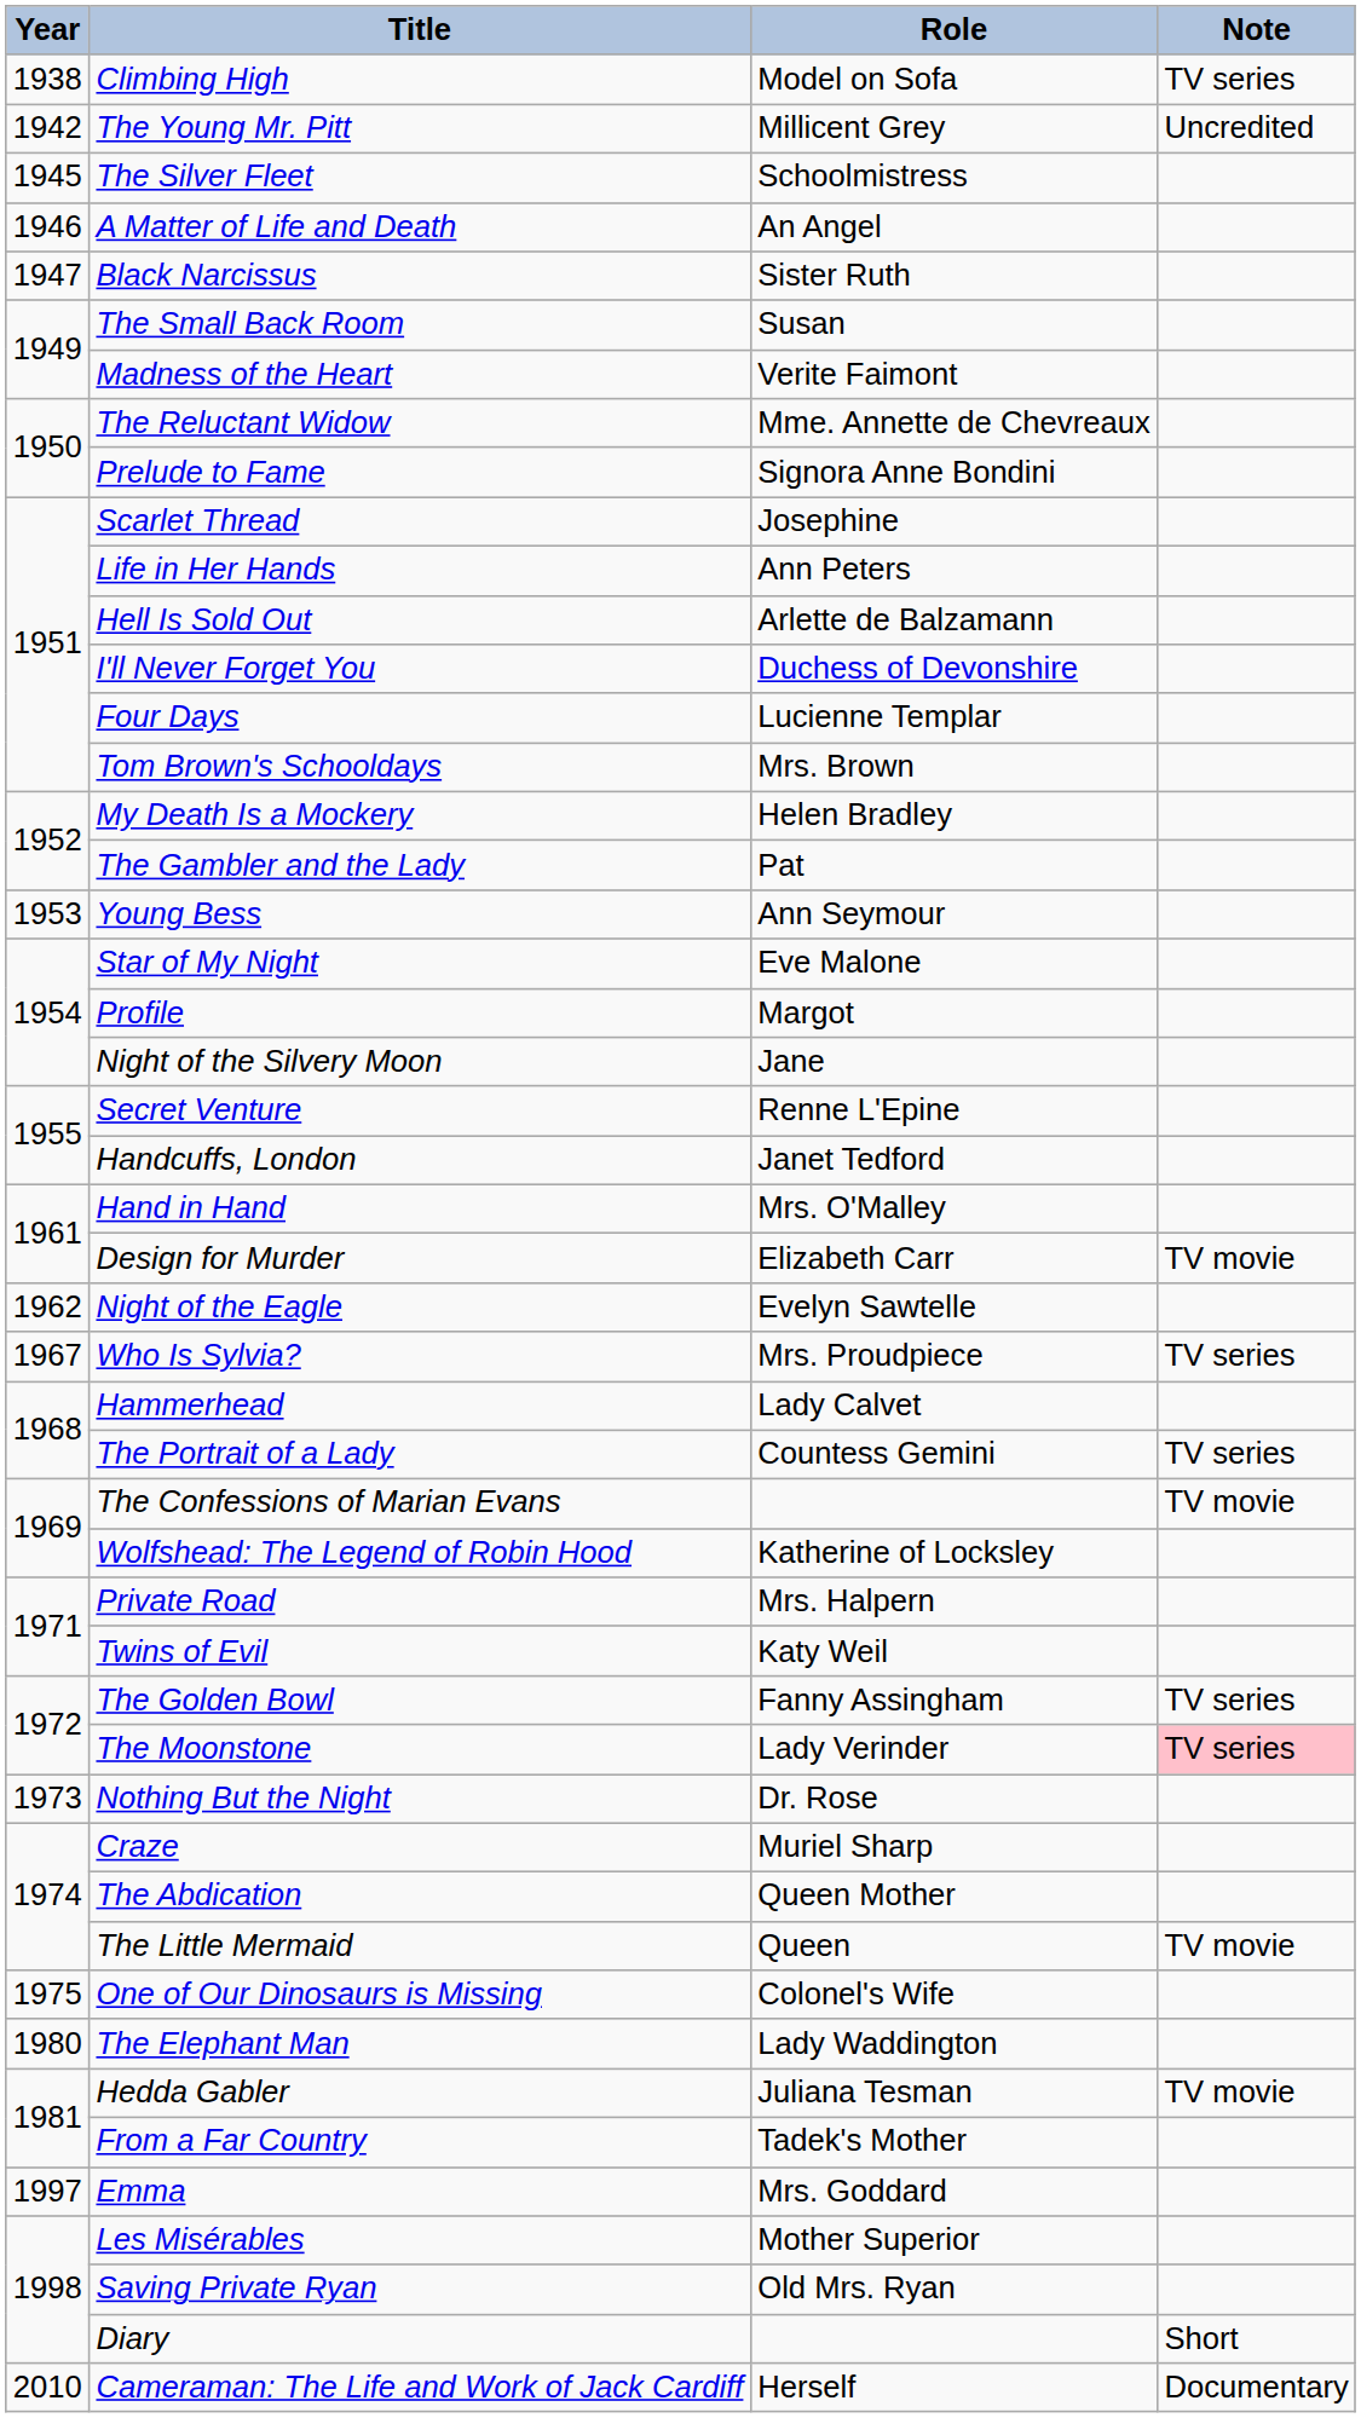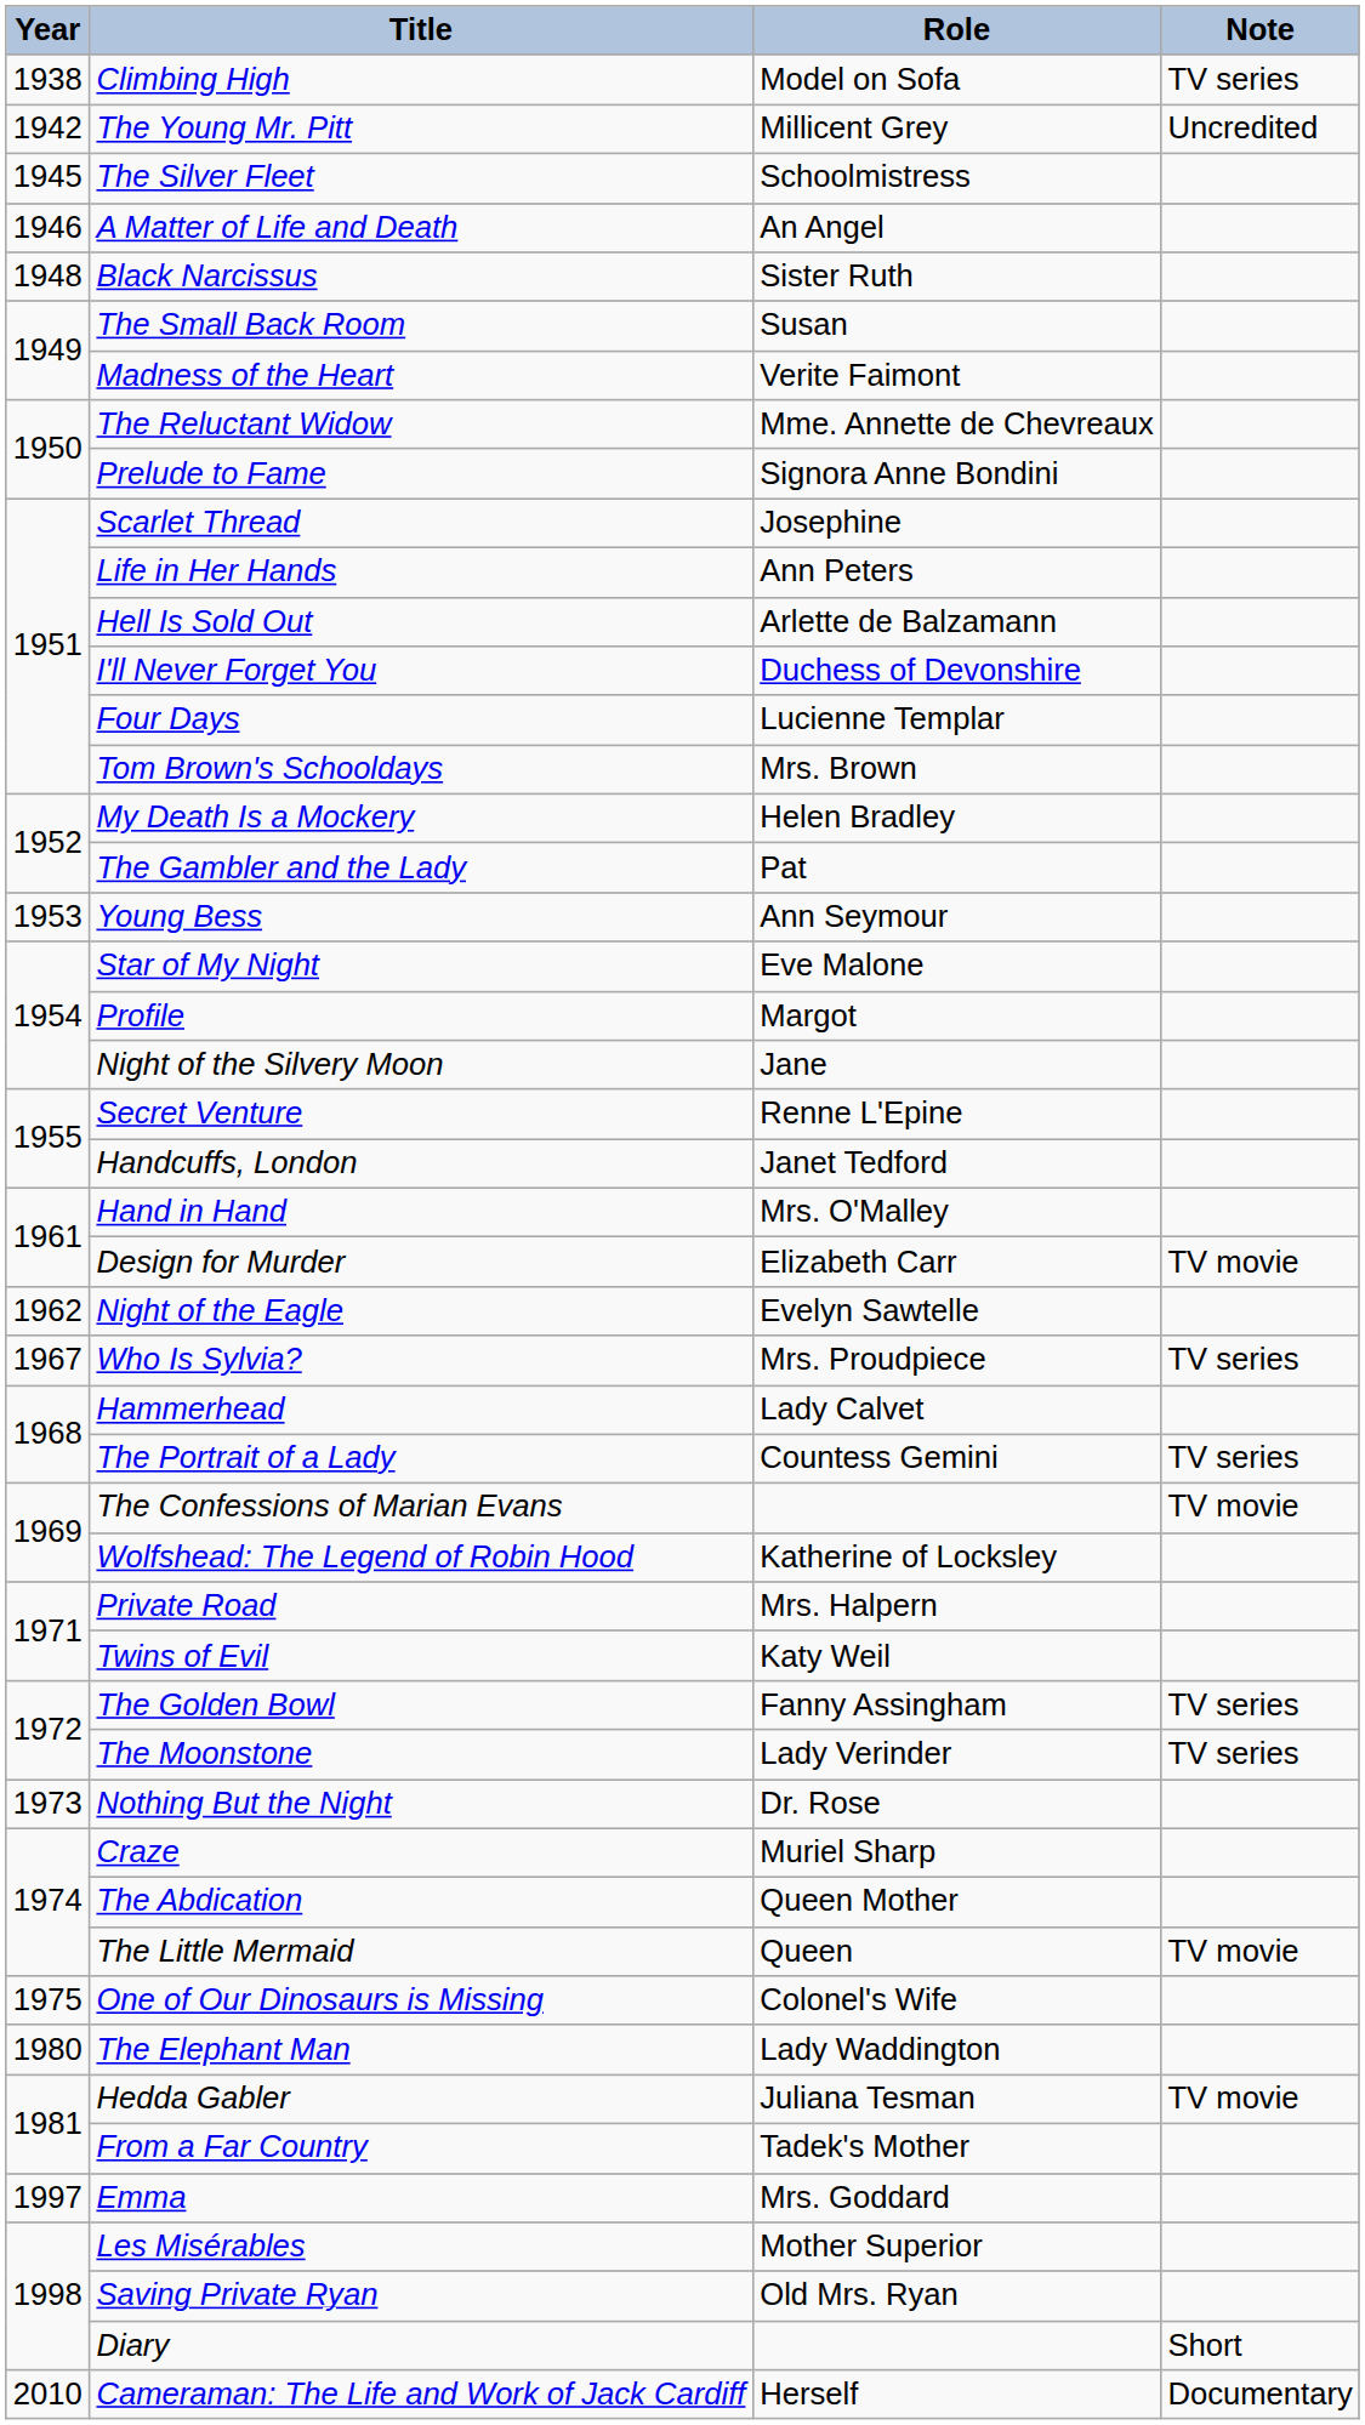 <table class="wikitable">
 <tr>
 <th style="background:#B0C4DE;">Year</th>
 <th style="background:#B0C4DE;">Title</th>
 <th style="background:#B0C4DE;">Role</th>
 <th style="background:#B0C4DE;">Note</th>
 </tr>
 <tr>
 <td>1938</td>
 <td><em><a href='#'>Climbing High</a></em></td>
 <td>Model on Sofa</td>
 <td>TV series</td>
 </tr>
 <tr>
 <td>1942</td>
 <td><em><a href='#'>The Young Mr. Pitt</a></em></td>
 <td>Millicent Grey</td>
 <td>Uncredited</td>
 </tr>
 <tr>
 <td>1945</td>
 <td><em><a href='#'>The Silver Fleet</a></em></td>
 <td>Schoolmistress</td>
 <td></td>
 </tr>
 <tr>
 <td>1946</td>
 <td><em><a href='#'>A Matter of Life and Death</a></em></td>
 <td>An Angel</td>
 <td></td>
 </tr>
 <tr>
-<td>1947</td>
+<td>1948</td>
 <td><em><a href='#'>Black Narcissus</a></em></td>
 <td>Sister Ruth</td>
 <td></td>
 </tr>
 <tr>
 <td rowspan=2>1949</td>
 <td><em><a href='#'>The Small Back Room</a></em></td>
 <td>Susan</td>
 <td></td>
 </tr>
 <tr>
 <td><em><a href='#'>Madness of the Heart</a></em></td>
 <td>Verite Faimont</td>
 <td></td>
 </tr>
 <tr>
 <td rowspan=2>1950</td>
 <td><em><a href='#'>The Reluctant Widow</a></em></td>
 <td>Mme. Annette de Chevreaux</td>
 <td></td>
 </tr>
 <tr>
 <td><em><a href='#'>Prelude to Fame</a></em></td>
 <td>Signora Anne Bondini</td>
 <td></td>
 </tr>
 <tr>
 <td rowspan=6>1951</td>
 <td><em><a href='#'>Scarlet Thread</a></em></td>
 <td>Josephine</td>
 <td></td>
 </tr>
 <tr>
 <td><em><a href='#'>Life in Her Hands</a></em></td>
 <td>Ann Peters</td>
 <td></td>
 </tr>
 <tr>
 <td><em><a href='#'>Hell Is Sold Out</a></em></td>
 <td>Arlette de Balzamann</td>
 <td></td>
 </tr>
 <tr>
 <td><em><a href='#'>I'll Never Forget You</a></em></td>
 <td><a href='#'>Duchess of Devonshire</a></td>
 <td></td>
 </tr>
 <tr>
 <td><em><a href='#'>Four Days</a></em></td>
 <td>Lucienne Templar</td>
 <td></td>
 </tr>
 <tr>
 <td><em><a href='#'>Tom Brown's Schooldays</a></em></td>
 <td>Mrs. Brown</td>
 <td></td>
 </tr>
 <tr>
 <td rowspan=2>1952</td>
 <td><em><a href='#'>My Death Is a Mockery</a></em></td>
 <td>Helen Bradley</td>
 <td></td>
 </tr>
 <tr>
 <td><em><a href='#'>The Gambler and the Lady</a></em></td>
 <td>Pat</td>
 <td></td>
 </tr>
 <tr>
 <td>1953</td>
 <td><em><a href='#'>Young Bess</a></em></td>
 <td>Ann Seymour</td>
 <td></td>
 </tr>
 <tr>
 <td rowspan=3>1954</td>
 <td><em><a href='#'>Star of My Night</a></em></td>
 <td>Eve Malone</td>
 <td></td>
 </tr>
 <tr>
 <td><em><a href='#'>Profile</a></em></td>
 <td>Margot</td>
 <td></td>
 </tr>
 <tr>
 <td><em>Night of the Silvery Moon</em></td>
 <td>Jane</td>
 <td></td>
 </tr>
 <tr>
 <td rowspan=2>1955</td>
 <td><em><a href='#'>Secret Venture</a></em></td>
 <td>Renne L'Epine</td>
 <td></td>
 </tr>
 <tr>
 <td><em>Handcuffs, London</em></td>
 <td>Janet Tedford</td>
 <td></td>
 </tr>
 <tr>
 <td rowspan=2>1961</td>
 <td><em><a href='#'>Hand in Hand</a></em></td>
 <td>Mrs. O'Malley</td>
 <td></td>
 </tr>
 <tr>
 <td><em>Design for Murder</em></td>
 <td>Elizabeth Carr</td>
 <td>TV movie</td>
 </tr>
 <tr>
 <td>1962</td>
 <td><em><a href='#'>Night of the Eagle</a></em></td>
 <td>Evelyn Sawtelle</td>
 <td></td>
 </tr>
 <tr>
 <td>1967</td>
 <td><em><a href='#'>Who Is Sylvia?</a></em></td>
 <td>Mrs. Proudpiece</td>
 <td>TV series</td>
 </tr>
 <tr>
 <td rowspan=2>1968</td>
 <td><em><a href='#'>Hammerhead</a></em></td>
 <td>Lady Calvet</td>
 <td></td>
 </tr>
 <tr>
 <td><em><a href='#'>The Portrait of a Lady</a></em></td>
 <td>Countess Gemini</td>
 <td>TV series</td>
 </tr>
 <tr>
 <td rowspan=2>1969</td>
 <td><em>The Confessions of Marian Evans</em></td>
 <td></td>
 <td>TV movie</td>
 </tr>
 <tr>
 <td><em><a href='#'>Wolfshead: The Legend of Robin Hood</a></em></td>
 <td>Katherine of Locksley</td>
 <td></td>
 </tr>
 <tr>
 <td rowspan=2>1971</td>
 <td><em><a href='#'>Private Road</a></em></td>
 <td>Mrs. Halpern</td>
 <td></td>
 </tr>
 <tr>
 <td><em><a href='#'>Twins of Evil</a></em></td>
 <td>Katy Weil</td>
 <td></td>
 </tr>
 <tr>
 <td rowspan=2>1972</td>
 <td><em><a href='#'>The Golden Bowl</a></em></td>
 <td>Fanny Assingham</td>
 <td>TV series</td>
 </tr>
 <tr>
 <td><em><a href='#'>The Moonstone</a></em></td>
 <td>Lady Verinder</td>
-<td style="background: pink;">TV series</td>
+<td>TV series</td>
 </tr>
 <tr>
 <td>1973</td>
 <td><em><a href='#'>Nothing But the Night</a></em></td>
 <td>Dr. Rose</td>
 <td></td>
 </tr>
 <tr>
 <td rowspan=3>1974</td>
 <td><em><a href='#'>Craze</a></em></td>
 <td>Muriel Sharp</td>
 <td></td>
 </tr>
 <tr>
 <td><em><a href='#'>The Abdication</a></em></td>
 <td>Queen Mother</td>
 <td></td>
 </tr>
 <tr>
 <td><em>The Little Mermaid</em></td>
 <td>Queen</td>
 <td>TV movie</td>
 </tr>
 <tr>
 <td>1975</td>
 <td><em><a href='#'>One of Our Dinosaurs is Missing</a></em></td>
 <td>Colonel's Wife</td>
 <td></td>
 </tr>
 <tr>
 <td>1980</td>
 <td><em><a href='#'>The Elephant Man</a></em></td>
 <td>Lady Waddington</td>
 <td></td>
 </tr>
 <tr>
 <td rowspan=2>1981</td>
 <td><em>Hedda Gabler</em></td>
 <td>Juliana Tesman</td>
 <td>TV movie</td>
 </tr>
 <tr>
 <td><em><a href='#'>From a Far Country</a></em></td>
 <td>Tadek's Mother</td>
 <td></td>
 </tr>
 <tr>
 <td>1997</td>
 <td><em><a href='#'>Emma</a></em></td>
 <td>Mrs. Goddard</td>
 <td></td>
 </tr>
 <tr>
 <td rowspan=3>1998</td>
 <td><em><a href='#'>Les Misérables</a></em></td>
 <td>Mother Superior</td>
 <td></td>
 </tr>
 <tr>
 <td><em><a href='#'>Saving Private Ryan</a></em></td>
 <td>Old Mrs. Ryan</td>
 <td></td>
 </tr>
 <tr>
 <td><em>Diary</em></td>
 <td></td>
 <td>Short</td>
 </tr>
 <tr>
 <td>2010</td>
 <td><em><a href='#'>Cameraman: The Life and Work of Jack Cardiff</a></em></td>
 <td>Herself</td>
 <td>Documentary</td>
 </tr>
 </table>
